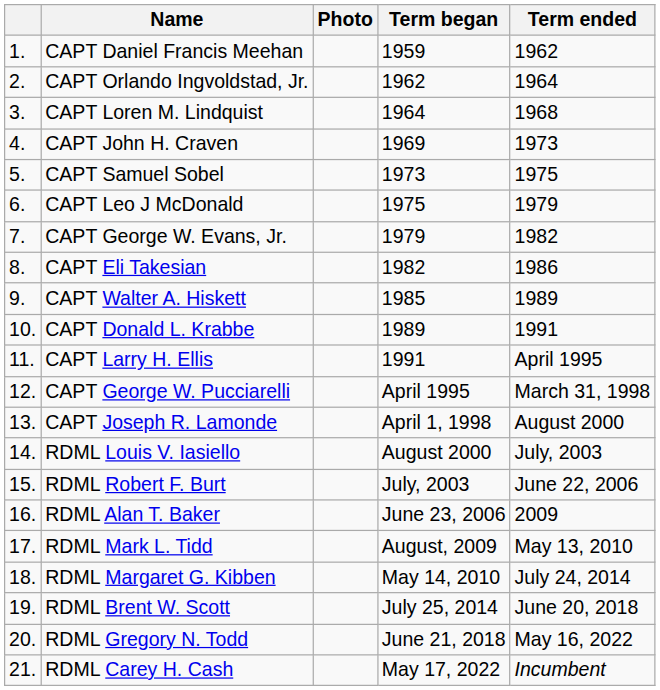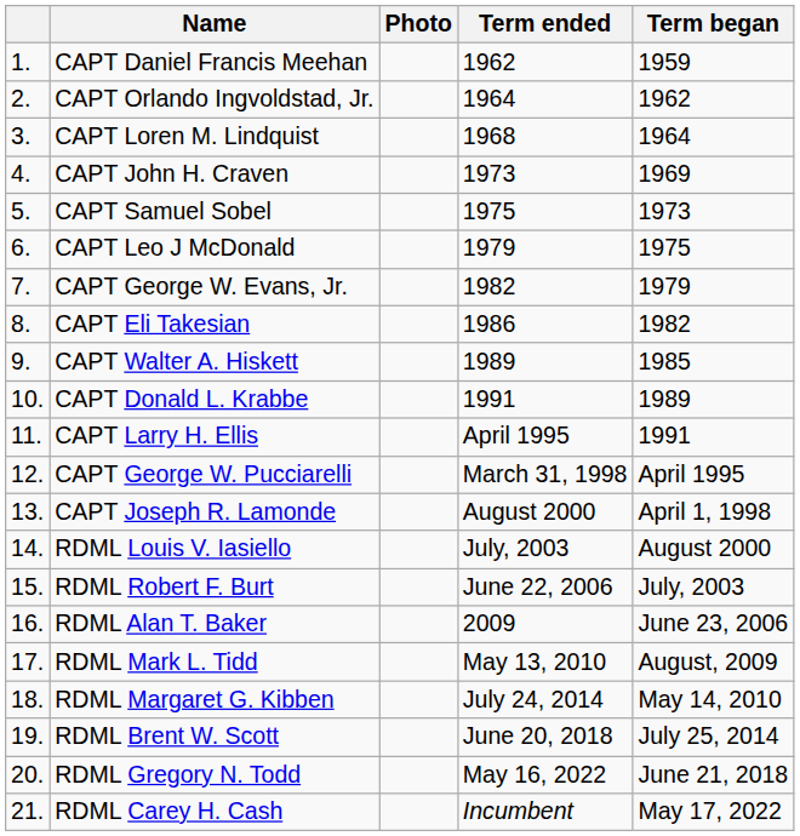 <table class="wikitable">
 <tr>
 <th></th>
 <th>Name</th>
 <th>Photo</th>
+<th>Term ended</th>
 <th>Term began</th>
-<th>Term ended</th>
 </tr>
 <tr>
 <td>1.</td>
 <td>CAPT Daniel Francis Meehan</td>
 <td></td>
+<td>1962</td>
 <td>1959</td>
-<td>1962</td>
 </tr>
 <tr>
 <td>2.</td>
 <td>CAPT Orlando Ingvoldstad, Jr.</td>
 <td></td>
+<td>1964</td>
 <td>1962</td>
-<td>1964</td>
 </tr>
 <tr>
 <td>3.</td>
 <td>CAPT Loren M. Lindquist</td>
 <td></td>
+<td>1968</td>
 <td>1964</td>
-<td>1968</td>
 </tr>
 <tr>
 <td>4.</td>
 <td>CAPT John H. Craven</td>
 <td></td>
+<td>1973</td>
 <td>1969</td>
-<td>1973</td>
 </tr>
 <tr>
 <td>5.</td>
 <td>CAPT Samuel Sobel</td>
 <td></td>
+<td>1975</td>
 <td>1973</td>
-<td>1975</td>
 </tr>
 <tr>
 <td>6.</td>
 <td>CAPT Leo J McDonald</td>
 <td></td>
+<td>1979</td>
 <td>1975</td>
-<td>1979</td>
 </tr>
 <tr>
 <td>7.</td>
 <td>CAPT George W. Evans, Jr.</td>
 <td></td>
+<td>1982</td>
 <td>1979</td>
-<td>1982</td>
 </tr>
 <tr>
 <td>8.</td>
 <td>CAPT <a href='#'>Eli Takesian</a></td>
 <td></td>
+<td>1986</td>
 <td>1982</td>
-<td>1986</td>
 </tr>
 <tr>
 <td>9.</td>
 <td>CAPT <a href='#'>Walter A. Hiskett</a></td>
 <td></td>
+<td>1989</td>
 <td>1985</td>
-<td>1989</td>
 </tr>
 <tr>
 <td>10.</td>
 <td>CAPT <a href='#'>Donald L. Krabbe</a></td>
 <td></td>
+<td>1991</td>
 <td>1989</td>
-<td>1991</td>
 </tr>
 <tr>
 <td>11.</td>
 <td>CAPT <a href='#'>Larry H. Ellis</a></td>
 <td></td>
+<td>April 1995</td>
 <td>1991</td>
-<td>April 1995</td>
 </tr>
 <tr>
 <td>12.</td>
 <td>CAPT <a href='#'>George W. Pucciarelli</a></td>
 <td></td>
+<td>March 31, 1998</td>
 <td>April 1995</td>
-<td>March 31, 1998</td>
 </tr>
 <tr>
 <td>13.</td>
 <td>CAPT <a href='#'>Joseph R. Lamonde</a></td>
 <td></td>
+<td>August 2000</td>
 <td>April 1, 1998</td>
-<td>August 2000</td>
 </tr>
 <tr>
 <td>14.</td>
 <td>RDML <a href='#'>Louis V. Iasiello</a></td>
 <td></td>
+<td>July, 2003</td>
 <td>August 2000</td>
-<td>July, 2003</td>
 </tr>
 <tr>
 <td>15.</td>
 <td>RDML <a href='#'>Robert F. Burt</a></td>
 <td></td>
+<td>June 22, 2006</td>
 <td>July, 2003</td>
-<td>June 22, 2006</td>
 </tr>
 <tr>
 <td>16.</td>
 <td>RDML <a href='#'>Alan T. Baker</a></td>
 <td></td>
+<td>2009</td>
 <td>June 23, 2006</td>
-<td>2009</td>
 </tr>
 <tr>
 <td>17.</td>
 <td>RDML <a href='#'>Mark L. Tidd</a></td>
 <td></td>
+<td>May 13, 2010</td>
 <td>August, 2009</td>
-<td>May 13, 2010</td>
 </tr>
 <tr>
 <td>18.</td>
 <td>RDML <a href='#'>Margaret G. Kibben</a></td>
 <td></td>
+<td>July 24, 2014</td>
 <td>May 14, 2010</td>
-<td>July 24, 2014</td>
 </tr>
 <tr>
 <td>19.</td>
 <td>RDML <a href='#'>Brent W. Scott</a></td>
 <td></td>
+<td>June 20, 2018</td>
 <td>July 25, 2014</td>
-<td>June 20, 2018</td>
 </tr>
 <tr>
 <td>20.</td>
 <td>RDML <a href='#'>Gregory N. Todd</a></td>
 <td></td>
+<td>May 16, 2022</td>
 <td>June 21, 2018</td>
-<td>May 16, 2022</td>
 </tr>
 <tr>
 <td>21.</td>
 <td>RDML <a href='#'>Carey H. Cash</a></td>
 <td></td>
+<td><em>Incumbent</em></td>
 <td>May 17, 2022</td>
-<td><em>Incumbent</em></td>
 </tr>
 </table>
